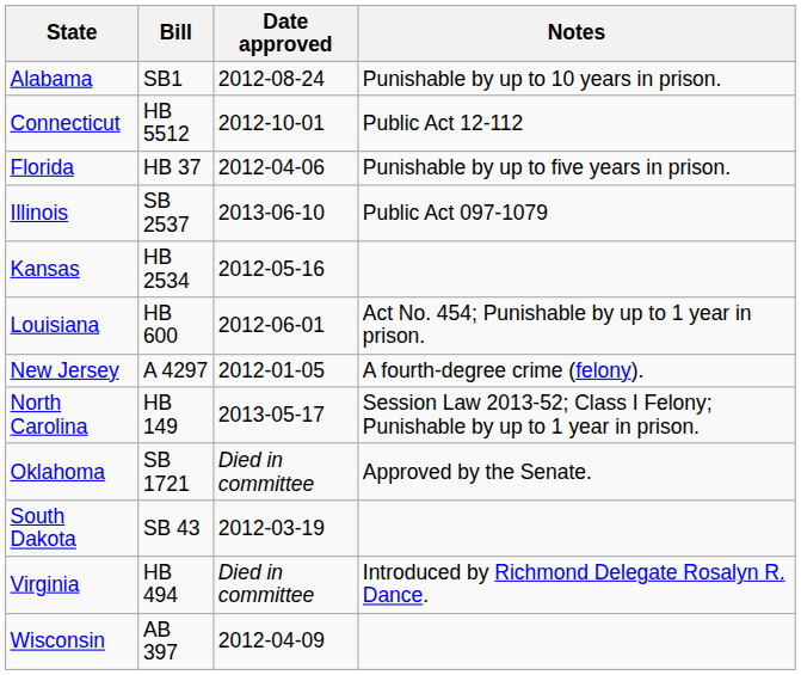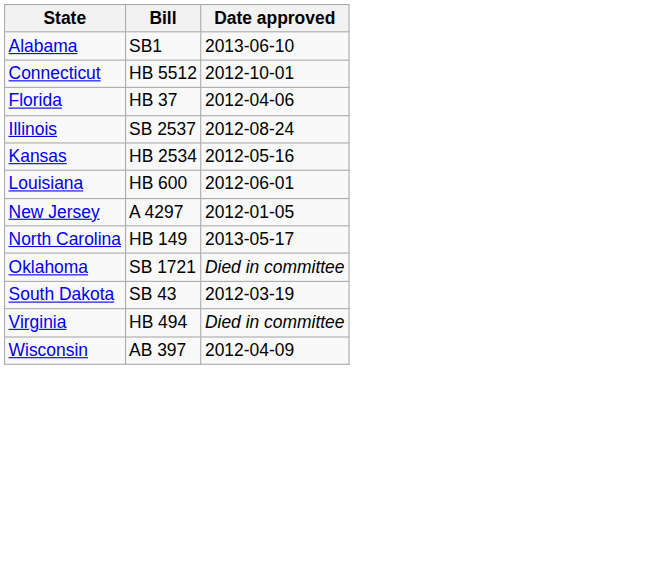 <table class="wikitable sortable">
 <tr>
 <th scope="col">State</th>
 <th scope="col" class="unsortable">Bill</th>
 <th scope="col">Date approved</th>
-<th scope="col" class="unsortable">Notes</th>
 </tr>
 <tr>
 <td><a href='#'>Alabama</a></td>
 <td>SB1</td>
-<td>2012-08-24</td>
-<td>Punishable by up to 10 years in prison.</td>
+<td>2013-06-10</td>
 </tr>
 <tr>
 <td><a href='#'>Connecticut</a></td>
 <td>HB 5512</td>
 <td>2012-10-01</td>
-<td>Public Act 12-112</td>
 </tr>
 <tr>
 <td><a href='#'>Florida</a></td>
 <td>HB 37</td>
 <td>2012-04-06</td>
-<td>Punishable by up to five years in prison.</td>
 </tr>
 <tr>
 <td><a href='#'>Illinois</a></td>
 <td>SB 2537</td>
-<td>2013-06-10</td>
-<td>Public Act 097-1079</td>
+<td>2012-08-24</td>
 </tr>
 <tr>
 <td><a href='#'>Kansas</a></td>
 <td>HB 2534</td>
 <td>2012-05-16</td>
-<td></td>
 </tr>
 <tr>
 <td><a href='#'>Louisiana</a></td>
 <td>HB 600</td>
 <td>2012-06-01</td>
-<td>Act No. 454; Punishable by up to 1 year in prison.</td>
 </tr>
 <tr>
 <td><a href='#'>New Jersey</a></td>
 <td>A 4297</td>
 <td>2012-01-05</td>
-<td>A fourth-degree crime (<a href='#'>felony</a>).</td>
 </tr>
 <tr>
 <td><a href='#'>North Carolina</a></td>
 <td>HB 149</td>
 <td>2013-05-17</td>
-<td>Session Law 2013-52; Class I Felony; Punishable by up to 1 year in prison.</td>
 </tr>
 <tr>
 <td><a href='#'>Oklahoma</a></td>
 <td>SB 1721</td>
 <td><em>Died in committee</em></td>
-<td>Approved by the Senate.</td>
 </tr>
 <tr>
 <td><a href='#'>South Dakota</a></td>
 <td>SB 43</td>
 <td>2012-03-19</td>
-<td></td>
 </tr>
 <tr>
 <td><a href='#'>Virginia</a></td>
 <td>HB 494</td>
 <td><em>Died in committee</em></td>
-<td>Introduced by <a href='#'>Richmond Delegate Rosalyn R. Dance</a>.</td>
 </tr>
 <tr>
 <td><a href='#'>Wisconsin</a></td>
 <td>AB 397</td>
 <td>2012-04-09</td>
-<td></td>
 </tr>
 </table>
